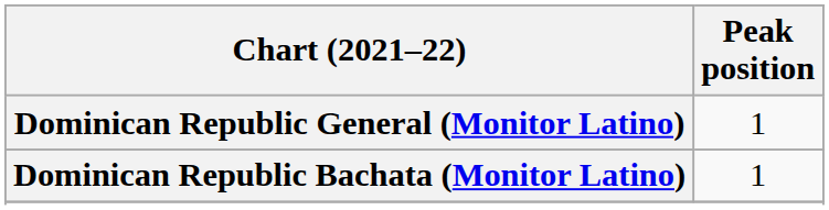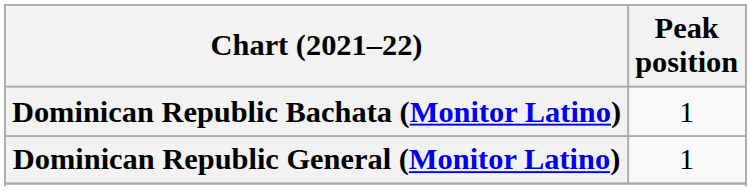 <table class="wikitable sortable plainrowheaders" style="text-align:center;">
 <tr>
 <th scope="col">Chart (2021–22)</th>
 <th scope="col">Peak<br>position</th>
 </tr>
 <tr>
-<th scope="row">Dominican Republic General (<a href='#'>Monitor Latino</a>)</th>
+<th scope="row">Dominican Republic Bachata (<a href='#'>Monitor Latino</a>)</th>
 <td align=center>1</td>
 </tr>
 <tr>
-<th scope="row">Dominican Republic Bachata (<a href='#'>Monitor Latino</a>)</th>
+<th scope="row">Dominican Republic General (<a href='#'>Monitor Latino</a>)</th>
 <td align=center>1</td>
 </tr>
 <tr>
 </tr>
 <tr>
 </tr>
 </table>
